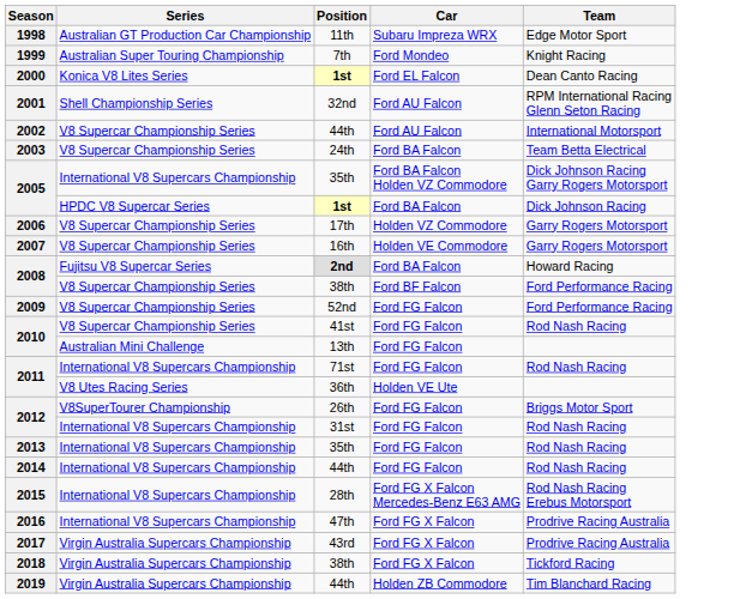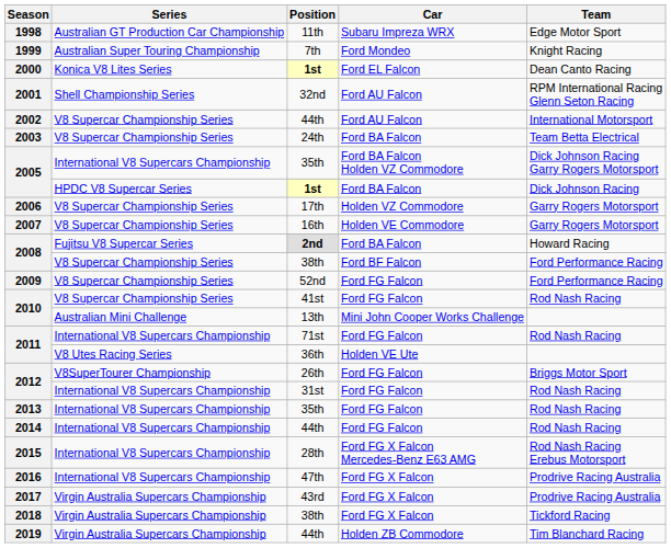 <table class="wikitable" style="font-size: 95%;">
 <tr>
 <th>Season</th>
 <th>Series</th>
 <th>Position</th>
 <th>Car</th>
 <th>Team</th>
 </tr>
 <tr>
 <th>1998</th>
 <td><a href='#'>Australian GT Production Car Championship</a></td>
 <td align="center">11th</td>
 <td><a href='#'>Subaru Impreza WRX</a></td>
 <td>Edge Motor Sport</td>
 </tr>
 <tr>
 <th>1999</th>
 <td><a href='#'>Australian Super Touring Championship</a></td>
 <td align="center">7th</td>
 <td><a href='#'>Ford Mondeo</a></td>
 <td>Knight Racing</td>
 </tr>
 <tr>
 <th>2000</th>
 <td><a href='#'>Konica V8 Lites Series</a></td>
 <td align="center" style="background: #ffffbf"><strong>1st</strong></td>
 <td><a href='#'>Ford EL Falcon</a></td>
 <td>Dean Canto Racing</td>
 </tr>
 <tr>
 <th>2001</th>
 <td><a href='#'>Shell Championship Series</a></td>
 <td align="center">32nd</td>
 <td><a href='#'>Ford AU Falcon</a></td>
 <td>RPM International Racing<br><a href='#'>Glenn Seton Racing</a></td>
 </tr>
 <tr>
 <th>2002</th>
 <td><a href='#'>V8 Supercar Championship Series</a></td>
 <td align="center">44th</td>
 <td><a href='#'>Ford AU Falcon</a></td>
 <td><a href='#'>International Motorsport</a></td>
 </tr>
 <tr>
 <th>2003</th>
 <td><a href='#'>V8 Supercar Championship Series</a></td>
 <td align="center">24th</td>
 <td><a href='#'>Ford BA Falcon</a></td>
 <td><a href='#'>Team Betta Electrical</a></td>
 </tr>
 <tr>
 <th rowspan=2>2005</th>
 <td><a href='#'>International V8 Supercars Championship</a></td>
 <td align="center">35th</td>
 <td><a href='#'>Ford BA Falcon</a><br><a href='#'>Holden VZ Commodore</a></td>
 <td><a href='#'>Dick Johnson Racing</a><br><a href='#'>Garry Rogers Motorsport</a></td>
 </tr>
 <tr>
 <td><a href='#'>HPDC V8 Supercar Series</a></td>
 <td align="center" style="background: #ffffbf"><strong>1st</strong></td>
 <td><a href='#'>Ford BA Falcon</a></td>
 <td><a href='#'>Dick Johnson Racing</a></td>
 </tr>
 <tr>
 <th>2006</th>
 <td><a href='#'>V8 Supercar Championship Series</a></td>
 <td align="center">17th</td>
 <td><a href='#'>Holden VZ Commodore</a></td>
 <td><a href='#'>Garry Rogers Motorsport</a></td>
 </tr>
 <tr>
 <th>2007</th>
 <td><a href='#'>V8 Supercar Championship Series</a></td>
 <td align="center">16th</td>
 <td><a href='#'>Holden VE Commodore</a></td>
 <td><a href='#'>Garry Rogers Motorsport</a></td>
 </tr>
 <tr>
 <th rowspan=2>2008</th>
 <td><a href='#'>Fujitsu V8 Supercar Series</a></td>
 <td align="center" style="background: #dfdfdf"><strong>2nd</strong></td>
 <td><a href='#'>Ford BA Falcon</a></td>
 <td>Howard Racing</td>
 </tr>
 <tr>
 <td><a href='#'>V8 Supercar Championship Series</a></td>
 <td align="center">38th</td>
 <td><a href='#'>Ford BF Falcon</a></td>
 <td><a href='#'>Ford Performance Racing</a></td>
 </tr>
 <tr>
 <th>2009</th>
 <td><a href='#'>V8 Supercar Championship Series</a></td>
 <td align="center">52nd</td>
 <td><a href='#'>Ford FG Falcon</a></td>
 <td><a href='#'>Ford Performance Racing</a></td>
 </tr>
 <tr>
 <th rowspan=2>2010</th>
 <td><a href='#'>V8 Supercar Championship Series</a></td>
 <td align="center">41st</td>
 <td><a href='#'>Ford FG Falcon</a></td>
 <td><a href='#'>Rod Nash Racing</a></td>
 </tr>
 <tr>
 <td><a href='#'>Australian Mini Challenge</a></td>
 <td align="center">13th</td>
-<td><a href='#'>Ford FG Falcon</a></td>
+<td><a href='#'>Mini John Cooper Works Challenge</a></td>
 <td></td>
 </tr>
 <tr>
 <th rowspan=2>2011</th>
 <td><a href='#'>International V8 Supercars Championship</a></td>
 <td align="center">71st</td>
 <td><a href='#'>Ford FG Falcon</a></td>
 <td><a href='#'>Rod Nash Racing</a></td>
 </tr>
 <tr>
 <td><a href='#'>V8 Utes Racing Series</a></td>
 <td align="center">36th</td>
 <td><a href='#'>Holden VE Ute</a></td>
 <td></td>
 </tr>
 <tr>
 <th rowspan=2>2012</th>
 <td><a href='#'>V8SuperTourer Championship</a></td>
 <td align="center">26th</td>
 <td><a href='#'>Ford FG Falcon</a></td>
 <td><a href='#'>Briggs Motor Sport</a></td>
 </tr>
 <tr>
 <td><a href='#'>International V8 Supercars Championship</a></td>
 <td align="center">31st</td>
 <td><a href='#'>Ford FG Falcon</a></td>
 <td><a href='#'>Rod Nash Racing</a></td>
 </tr>
 <tr>
 <th>2013</th>
 <td><a href='#'>International V8 Supercars Championship</a></td>
 <td align="center">35th</td>
 <td><a href='#'>Ford FG Falcon</a></td>
 <td><a href='#'>Rod Nash Racing</a></td>
 </tr>
 <tr>
 <th>2014</th>
 <td><a href='#'>International V8 Supercars Championship</a></td>
 <td align="center">44th</td>
 <td><a href='#'>Ford FG Falcon</a></td>
 <td><a href='#'>Rod Nash Racing</a></td>
 </tr>
 <tr>
 <th>2015</th>
 <td><a href='#'>International V8 Supercars Championship</a></td>
 <td align="center">28th</td>
 <td><a href='#'>Ford FG X Falcon</a><br><a href='#'>Mercedes-Benz E63 AMG</a></td>
 <td><a href='#'>Rod Nash Racing</a><br><a href='#'>Erebus Motorsport</a></td>
 </tr>
 <tr>
 <th>2016</th>
 <td><a href='#'>International V8 Supercars Championship</a></td>
 <td align="center">47th</td>
 <td><a href='#'>Ford FG X Falcon</a></td>
 <td><a href='#'>Prodrive Racing Australia</a></td>
 </tr>
 <tr>
 <th>2017</th>
 <td><a href='#'>Virgin Australia Supercars Championship</a></td>
 <td align="center">43rd</td>
 <td><a href='#'>Ford FG X Falcon</a></td>
 <td><a href='#'>Prodrive Racing Australia</a></td>
 </tr>
 <tr>
 <th>2018</th>
 <td><a href='#'>Virgin Australia Supercars Championship</a></td>
 <td align="center">38th</td>
 <td><a href='#'>Ford FG X Falcon</a></td>
 <td><a href='#'>Tickford Racing</a></td>
 </tr>
 <tr>
 <th>2019</th>
 <td><a href='#'>Virgin Australia Supercars Championship</a></td>
 <td align="center">44th</td>
 <td><a href='#'>Holden ZB Commodore</a></td>
 <td><a href='#'>Tim Blanchard Racing</a></td>
 </tr>
 </table>
